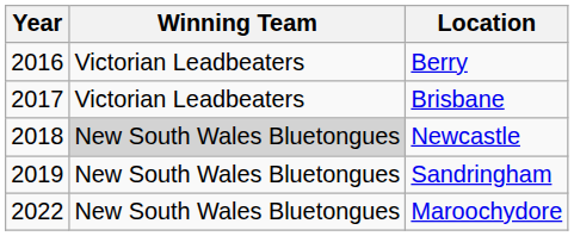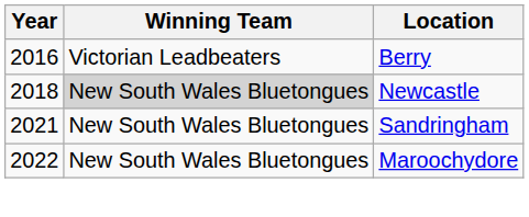 <table class="wikitable">
 <tr>
 <th>Year</th>
 <th>Winning Team</th>
 <th>Location</th>
 </tr>
 <tr>
 <td>2016</td>
 <td>Victorian Leadbeaters</td>
 <td><a href='#'>Berry</a></td>
 </tr>
 <tr>
-<td>2017</td>
-<td>Victorian Leadbeaters</td>
-<td><a href='#'>Brisbane</a></td>
-</tr>
-<tr>
 <td>2018</td>
 <td style="background: lightgrey;">New South Wales Bluetongues</td>
 <td><a href='#'>Newcastle</a></td>
 </tr>
 <tr>
-<td>2019</td>
+<td>2021</td>
 <td>New South Wales Bluetongues</td>
 <td><a href='#'>Sandringham</a></td>
 </tr>
 <tr>
 <td>2022</td>
 <td>New South Wales Bluetongues</td>
 <td><a href='#'>Maroochydore</a></td>
 </tr>
 </table>
